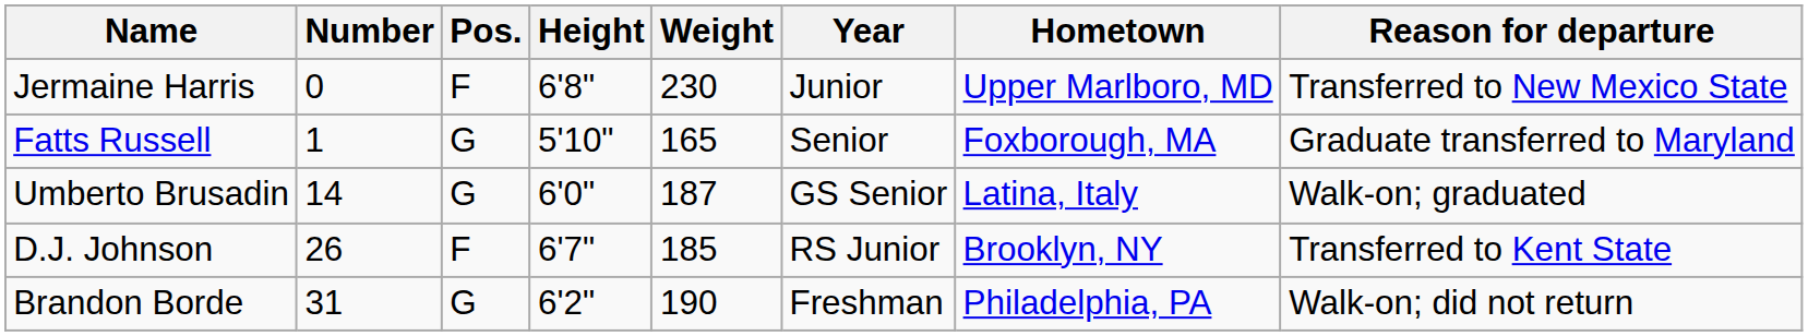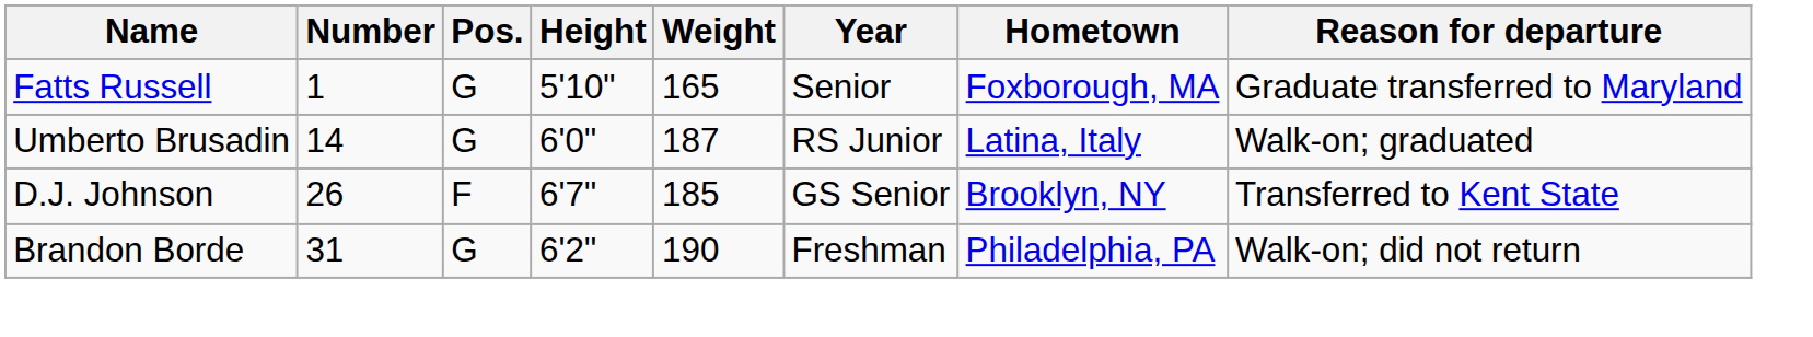 <table class="wikitable sortable" border="1">
 <tr>
 <th>Name</th>
 <th>Number</th>
 <th>Pos.</th>
 <th>Height</th>
 <th>Weight</th>
 <th>Year</th>
 <th>Hometown</th>
 <th class="unsortable">Reason for departure</th>
-</tr>
-<tr>
-<td>Jermaine Harris</td>
-<td>0</td>
-<td>F</td>
-<td>6'8"</td>
-<td>230</td>
-<td>Junior</td>
-<td><a href='#'>Upper Marlboro, MD</a></td>
-<td>Transferred to <a href='#'>New Mexico State</a></td>
 </tr>
 <tr>
 <td><a href='#'>Fatts Russell</a></td>
 <td>1</td>
 <td>G</td>
 <td>5'10"</td>
 <td>165</td>
 <td>Senior</td>
 <td><a href='#'>Foxborough, MA</a></td>
 <td>Graduate transferred to <a href='#'>Maryland</a></td>
 </tr>
 <tr>
 <td>Umberto Brusadin</td>
 <td>14</td>
 <td>G</td>
 <td>6'0"</td>
 <td>187</td>
-<td>GS Senior</td>
+<td>RS Junior</td>
 <td><a href='#'>Latina, Italy</a></td>
 <td>Walk-on; graduated</td>
 </tr>
 <tr>
 <td>D.J. Johnson</td>
 <td>26</td>
 <td>F</td>
 <td>6'7"</td>
 <td>185</td>
-<td>RS Junior</td>
+<td>GS Senior</td>
 <td><a href='#'>Brooklyn, NY</a></td>
 <td>Transferred to <a href='#'>Kent State</a></td>
 </tr>
 <tr>
 <td>Brandon Borde</td>
 <td>31</td>
 <td>G</td>
 <td>6'2"</td>
 <td>190</td>
 <td>Freshman</td>
 <td><a href='#'>Philadelphia, PA</a></td>
 <td>Walk-on; did not return</td>
 </tr>
 </table>
